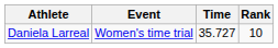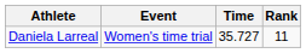 <table class=wikitable style="font-size:90%">
 <tr>
 <th>Athlete</th>
 <th>Event</th>
 <th>Time</th>
 <th>Rank</th>
 </tr>
 <tr align=center>
 <td align=left><a href='#'>Daniela Larreal</a></td>
 <td align=left><a href='#'>Women's time trial</a></td>
 <td>35.727</td>
-<td>10</td>
+<td>11</td>
 </tr>
 </table>
